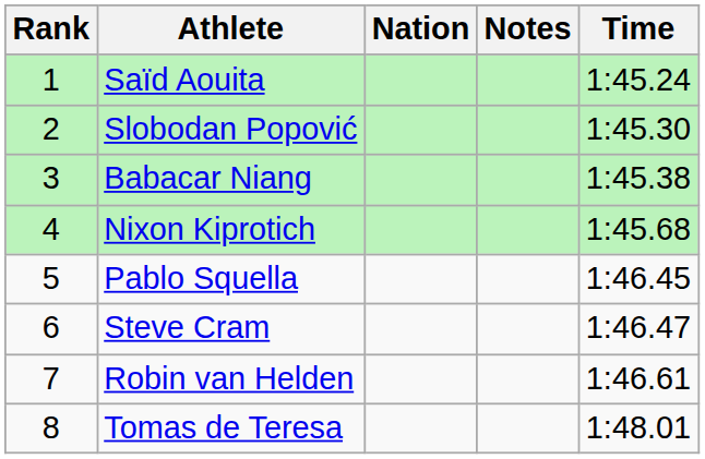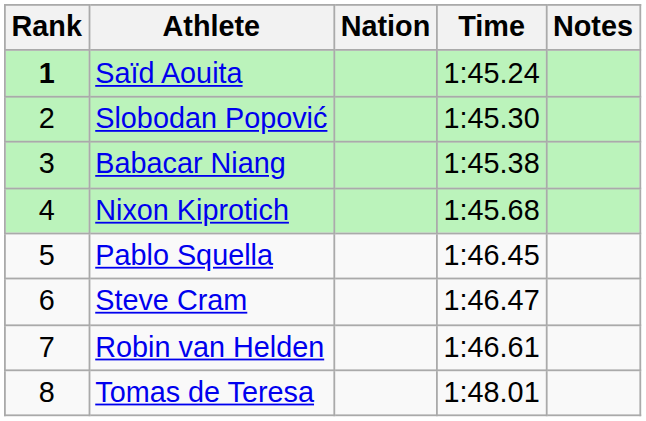 <table class="wikitable sortable" style="text-align:center">
 <tr>
 <th>Rank</th>
 <th>Athlete</th>
 <th>Nation</th>
+<th>Time</th>
 <th>Notes</th>
-<th>Time</th>
 </tr>
 <tr style="background:#bbf3bb;">
-<td>1</td>
+<td><strong>1</strong></td>
 <td align=left><a href='#'>Saïd Aouita</a></td>
 <td align=left></td>
+<td>1:45.24</td>
 <td></td>
-<td>1:45.24</td>
 </tr>
 <tr style="background:#bbf3bb;">
 <td>2</td>
 <td align=left><a href='#'>Slobodan Popović</a></td>
 <td align=left></td>
+<td>1:45.30</td>
 <td></td>
-<td>1:45.30</td>
 </tr>
 <tr style="background:#bbf3bb;">
 <td>3</td>
 <td align=left><a href='#'>Babacar Niang</a></td>
 <td align=left></td>
+<td>1:45.38</td>
 <td></td>
-<td>1:45.38</td>
 </tr>
 <tr style="background:#bbf3bb;">
 <td>4</td>
 <td align=left><a href='#'>Nixon Kiprotich</a></td>
 <td align=left></td>
+<td>1:45.68</td>
 <td></td>
-<td>1:45.68</td>
 </tr>
 <tr>
 <td>5</td>
 <td align=left><a href='#'>Pablo Squella</a></td>
 <td align=left></td>
+<td>1:46.45</td>
 <td></td>
-<td>1:46.45</td>
 </tr>
 <tr>
 <td>6</td>
 <td align=left><a href='#'>Steve Cram</a></td>
 <td align=left></td>
+<td>1:46.47</td>
 <td></td>
-<td>1:46.47</td>
 </tr>
 <tr>
 <td>7</td>
 <td align=left><a href='#'>Robin van Helden</a></td>
 <td align=left></td>
+<td>1:46.61</td>
 <td></td>
-<td>1:46.61</td>
 </tr>
 <tr>
 <td>8</td>
 <td align=left><a href='#'>Tomas de Teresa</a></td>
 <td align=left></td>
+<td>1:48.01</td>
 <td></td>
-<td>1:48.01</td>
 </tr>
 </table>
